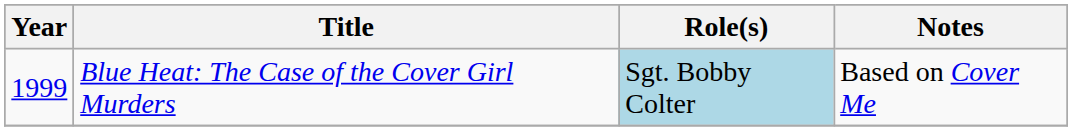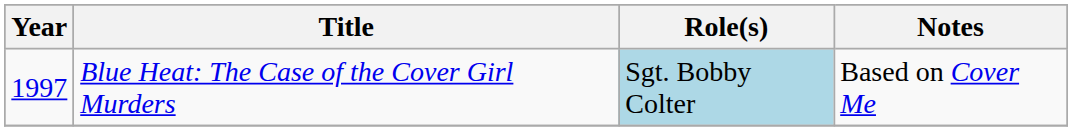 <table class="wikitable plainrowheaders">
 <tr>
 <th scope="col">Year</th>
 <th scope="col">Title</th>
 <th scope="col">Role(s)</th>
 <th scope="col" class="unsortable">Notes</th>
 </tr>
 <tr>
-<td><a href='#'>1999</a></td>
+<td><a href='#'>1997</a></td>
 <td><em><a href='#'>Blue Heat: The Case of the Cover Girl Murders</a></em></td>
 <td style="background: lightblue;">Sgt. Bobby Colter</td>
 <td>Based on <em><a href='#'>Cover Me</a></em></td>
 </tr>
 <tr>
 </tr>
 </table>
